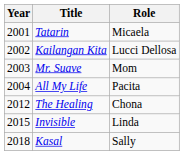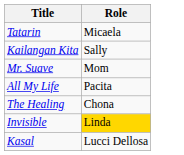 <table class="wikitable">
 <tr>
-<th>Year</th>
 <th>Title</th>
 <th>Role</th>
 </tr>
 <tr>
-<td>2001</td>
 <td><em><a href='#'>Tatarin</a></em></td>
 <td>Micaela</td>
 </tr>
 <tr>
-<td>2002</td>
 <td><em><a href='#'>Kailangan Kita</a></em></td>
-<td>Lucci Dellosa</td>
+<td>Sally</td>
 </tr>
 <tr>
-<td>2003</td>
 <td><em><a href='#'>Mr. Suave</a></em></td>
 <td>Mom</td>
 </tr>
 <tr>
-<td>2004</td>
 <td><em><a href='#'>All My Life</a></em></td>
 <td>Pacita</td>
 </tr>
 <tr>
-<td>2012</td>
 <td><em><a href='#'>The Healing</a></em></td>
 <td>Chona</td>
 </tr>
 <tr>
-<td>2015</td>
 <td><em><a href='#'>Invisible</a></em></td>
-<td>Linda</td>
+<td style="background: gold;">Linda</td>
 </tr>
 <tr>
-<td>2018</td>
 <td><em><a href='#'>Kasal</a></em></td>
-<td>Sally</td>
+<td>Lucci Dellosa</td>
 </tr>
 </table>
